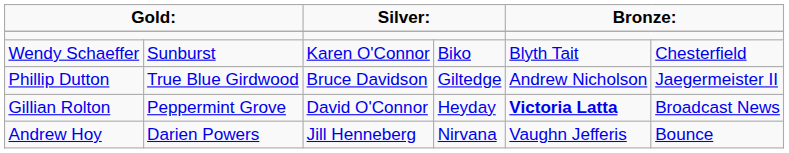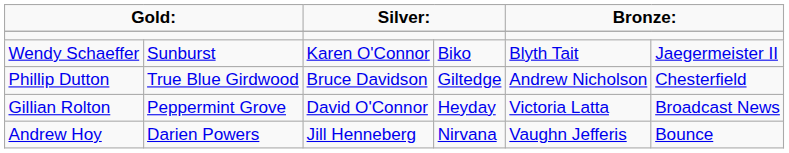 <table class="wikitable">
 <tr>
 <td colspan=2 align=center><strong>Gold:</strong> </td>
 <td colspan=2 align=center><strong>Silver:</strong> </td>
 <td colspan=2 align=center><strong>Bronze:</strong> </td>
 </tr>
 <tr>
 </tr>
 <tr>
 <td colspan=2 align=center></td>
 <td colspan=2 align=center></td>
 <td colspan=2 align=center></td>
 </tr>
 <tr>
 <td><a href='#'>Wendy Schaeffer</a></td>
 <td><a href='#'>Sunburst</a></td>
 <td><a href='#'>Karen O'Connor</a></td>
 <td><a href='#'>Biko</a></td>
 <td><a href='#'>Blyth Tait</a></td>
-<td><a href='#'>Chesterfield</a></td>
+<td><a href='#'>Jaegermeister II</a></td>
 </tr>
 <tr>
 <td><a href='#'>Phillip Dutton</a></td>
 <td><a href='#'>True Blue Girdwood</a></td>
 <td><a href='#'>Bruce Davidson</a></td>
 <td><a href='#'>Giltedge</a></td>
 <td><a href='#'>Andrew Nicholson</a></td>
-<td><a href='#'>Jaegermeister II</a></td>
+<td><a href='#'>Chesterfield</a></td>
 </tr>
 <tr>
 <td><a href='#'>Gillian Rolton</a></td>
 <td><a href='#'>Peppermint Grove</a></td>
 <td><a href='#'>David O'Connor</a></td>
 <td><a href='#'>Heyday</a></td>
-<td><strong><a href='#'>Victoria Latta</a></strong></td>
+<td><a href='#'>Victoria Latta</a></td>
 <td><a href='#'>Broadcast News</a></td>
 </tr>
 <tr>
 <td><a href='#'>Andrew Hoy</a></td>
 <td><a href='#'>Darien Powers</a></td>
 <td><a href='#'>Jill Henneberg</a></td>
 <td><a href='#'>Nirvana</a></td>
 <td><a href='#'>Vaughn Jefferis</a></td>
 <td><a href='#'>Bounce</a></td>
 </tr>
 </table>
